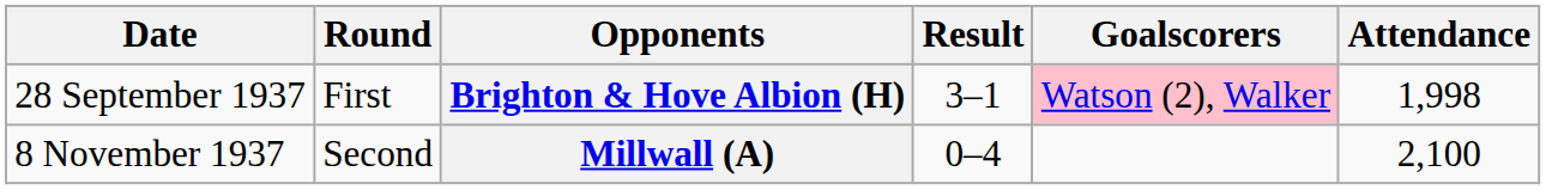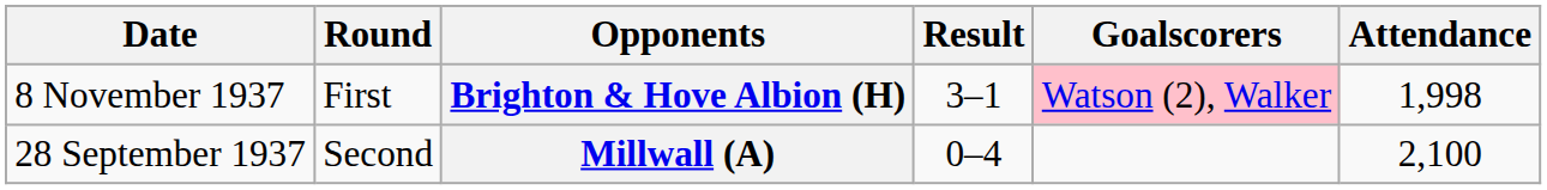 <table class="wikitable plainrowheaders sortable">
 <tr>
 <th scope=col>Date</th>
 <th scope=col>Round</th>
 <th scope=col>Opponents</th>
 <th scope=col>Result</th>
 <th scope=col class=unsortable>Goalscorers</th>
 <th scope=col>Attendance</th>
 </tr>
 <tr>
-<td>28 September 1937</td>
+<td>8 November 1937</td>
 <td>First</td>
 <th scope=row><a href='#'>Brighton & Hove Albion</a> (H)</th>
 <td align=center>3–1</td>
 <td style="background: pink;"><a href='#'>Watson</a> (2), <a href='#'>Walker</a></td>
 <td align=center>1,998</td>
 </tr>
 <tr>
-<td>8 November 1937</td>
+<td>28 September 1937</td>
 <td>Second</td>
 <th scope=row><a href='#'>Millwall</a> (A)</th>
 <td align=center>0–4</td>
 <td></td>
 <td align=center>2,100</td>
 </tr>
 </table>
